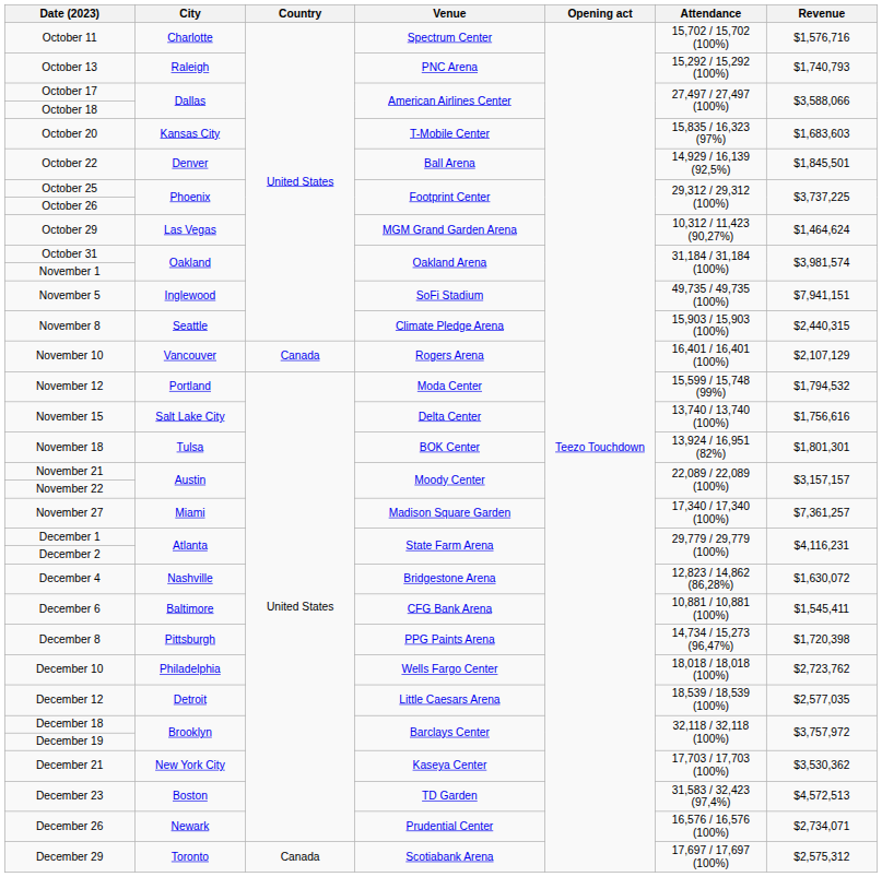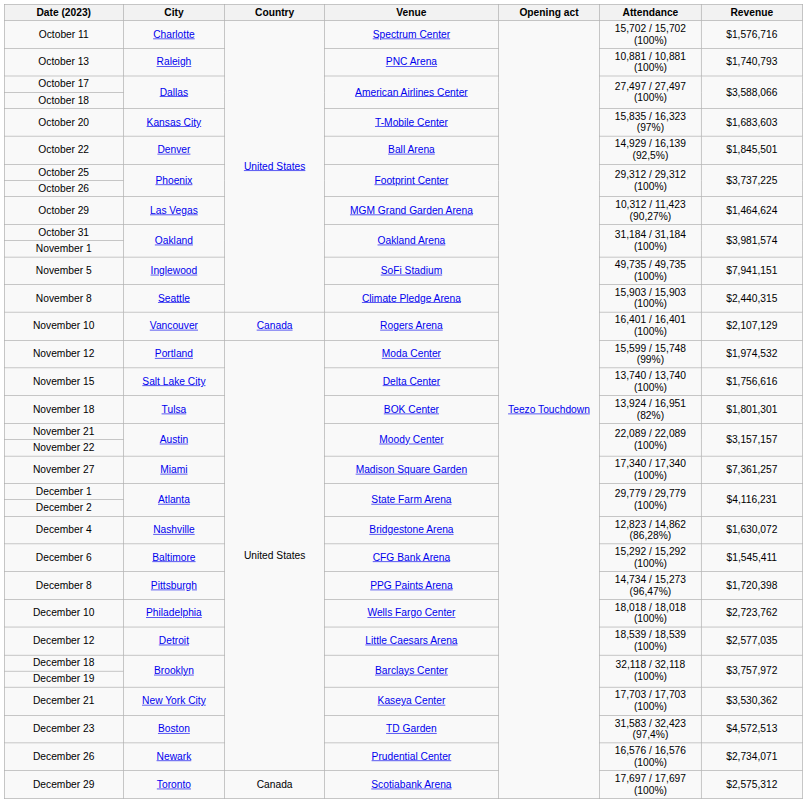 <table class="wikitable plainrowheaders" style="text-align:center;">
 <tr>
 <th scope="col" style="width:12em;">Date (2023)</th>
 <th scope="col" style="width:10em;">City</th>
 <th scope="col" style="width:10em;">Country</th>
 <th scope="col" style="width:18em;">Venue</th>
 <th scope="col" style="width:10em;">Opening act</th>
 <th scope="col" style="width:10em;">Attendance</th>
 <th scope="col" style="width:10em;">Revenue</th>
 </tr>
 <tr>
 <td>October 11</td>
 <td><a href='#'>Charlotte</a></td>
 <td rowspan="13"><a href='#'>United States</a></td>
 <td><a href='#'>Spectrum Center</a></td>
 <td rowspan="33"><a href='#'>Teezo Touchdown</a></td>
 <td>15,702 / 15,702 (100%)</td>
 <td>$1,576,716</td>
 </tr>
 <tr>
 <td>October 13</td>
 <td><a href='#'>Raleigh</a></td>
 <td><a href='#'>PNC Arena</a></td>
-<td>15,292 / 15,292 (100%)</td>
+<td>10,881 / 10,881 (100%)</td>
 <td>$1,740,793</td>
 </tr>
 <tr>
 <td>October 17</td>
 <td rowspan="2"><a href='#'>Dallas</a></td>
 <td rowspan="2"><a href='#'>American Airlines Center</a></td>
 <td rowspan="2">27,497 / 27,497 (100%)</td>
 <td rowspan="2">$3,588,066</td>
 </tr>
 <tr>
 <td>October 18</td>
 </tr>
 <tr>
 <td>October 20</td>
 <td><a href='#'>Kansas City</a></td>
 <td><a href='#'>T-Mobile Center</a></td>
 <td>15,835 / 16,323 (97%)</td>
 <td>$1,683,603</td>
 </tr>
 <tr>
 <td>October 22</td>
 <td><a href='#'>Denver</a></td>
 <td><a href='#'>Ball Arena</a></td>
 <td>14,929 / 16,139 (92,5%)</td>
 <td>$1,845,501</td>
 </tr>
 <tr>
 <td>October 25</td>
 <td rowspan="2"><a href='#'>Phoenix</a></td>
 <td rowspan="2"><a href='#'>Footprint Center</a></td>
 <td rowspan="2">29,312 / 29,312 (100%)</td>
 <td rowspan="2">$3,737,225</td>
 </tr>
 <tr>
 <td>October 26</td>
 </tr>
 <tr>
 <td>October 29</td>
 <td><a href='#'>Las Vegas</a></td>
 <td><a href='#'>MGM Grand Garden Arena</a></td>
 <td>10,312 / 11,423 (90,27%)</td>
 <td>$1,464,624</td>
 </tr>
 <tr>
 <td>October 31</td>
 <td rowspan="2"><a href='#'>Oakland</a></td>
 <td rowspan="2"><a href='#'>Oakland Arena</a></td>
 <td rowspan="2">31,184 / 31,184 (100%)</td>
 <td rowspan="2">$3,981,574</td>
 </tr>
 <tr>
 <td>November 1</td>
 </tr>
 <tr>
 <td>November 5</td>
 <td><a href='#'>Inglewood</a></td>
 <td><a href='#'>SoFi Stadium</a></td>
 <td>49,735 / 49,735 (100%)</td>
 <td>$7,941,151</td>
 </tr>
 <tr>
 <td>November 8</td>
 <td><a href='#'>Seattle</a></td>
 <td><a href='#'>Climate Pledge Arena</a></td>
 <td>15,903 / 15,903 (100%)</td>
 <td>$2,440,315</td>
 </tr>
 <tr>
 <td>November 10</td>
 <td><a href='#'>Vancouver</a></td>
 <td><a href='#'>Canada</a></td>
 <td><a href='#'>Rogers Arena</a></td>
 <td>16,401 / 16,401 (100%)</td>
 <td>$2,107,129</td>
 </tr>
 <tr>
 <td>November 12</td>
 <td><a href='#'>Portland</a></td>
 <td rowspan="18">United States</td>
 <td><a href='#'>Moda Center</a></td>
 <td>15,599 / 15,748 (99%)</td>
-<td>$1,794,532</td>
+<td>$1,974,532</td>
 </tr>
 <tr>
 <td>November 15</td>
 <td><a href='#'>Salt Lake City</a></td>
 <td><a href='#'>Delta Center</a></td>
 <td>13,740 / 13,740 (100%)</td>
 <td>$1,756,616</td>
 </tr>
 <tr>
 <td>November 18</td>
 <td><a href='#'>Tulsa</a></td>
 <td><a href='#'>BOK Center</a></td>
 <td>13,924 / 16,951 (82%)</td>
 <td>$1,801,301</td>
 </tr>
 <tr>
 <td>November 21</td>
 <td rowspan="2"><a href='#'>Austin</a></td>
 <td rowspan="2"><a href='#'>Moody Center</a></td>
 <td rowspan="2">22,089 / 22,089 (100%)</td>
 <td rowspan="2">$3,157,157</td>
 </tr>
 <tr>
 <td>November 22</td>
 </tr>
 <tr>
 <td>November 27</td>
 <td><a href='#'>Miami</a></td>
 <td><a href='#'>Madison Square Garden</a></td>
 <td>17,340 / 17,340 (100%)</td>
 <td>$7,361,257</td>
 </tr>
 <tr>
 <td>December 1</td>
 <td rowspan="2"><a href='#'>Atlanta</a></td>
 <td rowspan="2"><a href='#'>State Farm Arena</a></td>
 <td rowspan="2">29,779 / 29,779 (100%)</td>
 <td rowspan="2">$4,116,231</td>
 </tr>
 <tr>
 <td>December 2</td>
 </tr>
 <tr>
 <td>December 4</td>
 <td><a href='#'>Nashville</a></td>
 <td><a href='#'>Bridgestone Arena</a></td>
 <td>12,823 / 14,862 (86,28%)</td>
 <td>$1,630,072</td>
 </tr>
 <tr>
 <td>December 6</td>
 <td><a href='#'>Baltimore</a></td>
 <td><a href='#'>CFG Bank Arena</a></td>
-<td>10,881 / 10,881 (100%)</td>
+<td>15,292 / 15,292 (100%)</td>
 <td>$1,545,411</td>
 </tr>
 <tr>
 <td>December 8</td>
 <td><a href='#'>Pittsburgh</a></td>
 <td><a href='#'>PPG Paints Arena</a></td>
 <td>14,734 / 15,273 (96,47%)</td>
 <td>$1,720,398</td>
 </tr>
 <tr>
 <td>December 10</td>
 <td><a href='#'>Philadelphia</a></td>
 <td><a href='#'>Wells Fargo Center</a></td>
 <td>18,018 / 18,018 (100%)</td>
 <td>$2,723,762</td>
 </tr>
 <tr>
 <td>December 12</td>
 <td><a href='#'>Detroit</a></td>
 <td><a href='#'>Little Caesars Arena</a></td>
 <td>18,539 / 18,539 (100%)</td>
 <td>$2,577,035</td>
 </tr>
 <tr>
 <td>December 18</td>
 <td rowspan="2"><a href='#'>Brooklyn</a></td>
 <td rowspan="2"><a href='#'>Barclays Center</a></td>
 <td rowspan="2">32,118 / 32,118 (100%)</td>
 <td rowspan="2">$3,757,972</td>
 </tr>
 <tr>
 <td>December 19</td>
 </tr>
 <tr>
 <td>December 21</td>
 <td><a href='#'>New York City</a></td>
 <td><a href='#'>Kaseya Center</a></td>
 <td>17,703 / 17,703 (100%)</td>
 <td>$3,530,362</td>
 </tr>
 <tr>
 <td>December 23</td>
 <td><a href='#'>Boston</a></td>
 <td><a href='#'>TD Garden</a></td>
 <td>31,583 / 32,423 (97,4%)</td>
 <td>$4,572,513</td>
 </tr>
 <tr>
 <td>December 26</td>
 <td><a href='#'>Newark</a></td>
 <td><a href='#'>Prudential Center</a></td>
 <td>16,576 / 16,576 (100%)</td>
 <td>$2,734,071</td>
 </tr>
 <tr>
 <td>December 29</td>
 <td><a href='#'>Toronto</a></td>
 <td>Canada</td>
 <td><a href='#'>Scotiabank Arena</a></td>
 <td>17,697 / 17,697 (100%)</td>
 <td>$2,575,312</td>
 </tr>
 </table>
